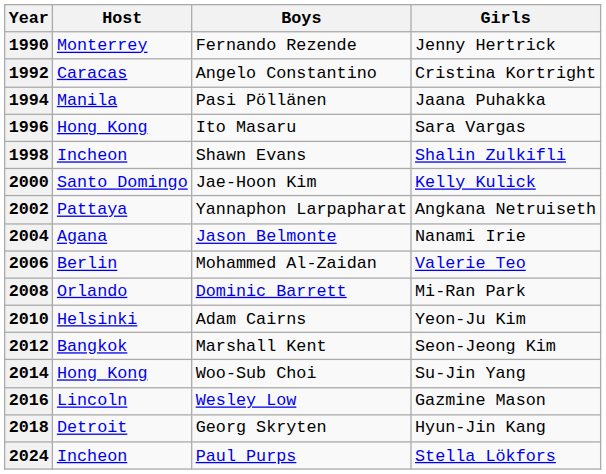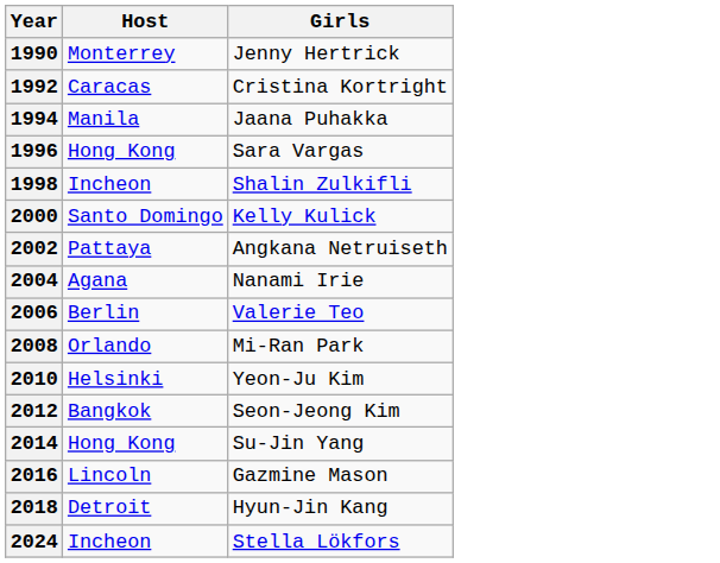 <table class="wikitable">
 <tr>
 <th scope="col">Year</th>
 <th scope="col">Host</th>
-<th scope="col">Boys</th>
 <th scope="col">Girls</th>
 </tr>
 <tr>
 <th scope="row">1990</th>
 <td><a href='#'>Monterrey</a></td>
-<td> Fernando Rezende</td>
 <td> Jenny Hertrick</td>
 </tr>
 <tr>
 <th scope="row">1992</th>
 <td><a href='#'>Caracas</a></td>
-<td> Angelo Constantino</td>
 <td> Cristina Kortright</td>
 </tr>
 <tr>
 <th scope="row">1994</th>
 <td><a href='#'>Manila</a></td>
-<td> Pasi Pöllänen</td>
 <td> Jaana Puhakka</td>
 </tr>
 <tr>
 <th scope="row">1996</th>
 <td><a href='#'>Hong Kong</a></td>
-<td> Ito Masaru</td>
 <td> Sara Vargas</td>
 </tr>
 <tr>
 <th scope="row">1998</th>
 <td><a href='#'>Incheon</a></td>
-<td> Shawn Evans</td>
 <td> <a href='#'>Shalin Zulkifli</a></td>
 </tr>
 <tr>
 <th scope="row">2000</th>
 <td><a href='#'>Santo Domingo</a></td>
-<td> Jae-Hoon Kim</td>
 <td> <a href='#'>Kelly Kulick</a></td>
 </tr>
 <tr>
 <th scope="row">2002</th>
 <td><a href='#'>Pattaya</a></td>
-<td> Yannaphon Larpapharat</td>
 <td> Angkana Netruiseth</td>
 </tr>
 <tr>
 <th scope="row">2004</th>
 <td><a href='#'>Agana</a></td>
-<td> <a href='#'>Jason Belmonte</a></td>
 <td> Nanami Irie</td>
 </tr>
 <tr>
 <th scope="row">2006</th>
 <td><a href='#'>Berlin</a></td>
-<td> Mohammed Al-Zaidan</td>
 <td> <a href='#'>Valerie Teo</a></td>
 </tr>
 <tr>
 <th scope="row">2008</th>
 <td><a href='#'>Orlando</a></td>
-<td> <a href='#'>Dominic Barrett</a></td>
 <td> Mi-Ran Park</td>
 </tr>
 <tr>
 <th scope="row">2010</th>
 <td><a href='#'>Helsinki</a></td>
-<td> Adam Cairns</td>
 <td> Yeon-Ju Kim</td>
 </tr>
 <tr>
 <th scope="row">2012</th>
 <td><a href='#'>Bangkok</a></td>
-<td> Marshall Kent</td>
 <td> Seon-Jeong Kim</td>
 </tr>
 <tr>
 <th scope="row">2014</th>
 <td><a href='#'>Hong Kong</a></td>
-<td> Woo-Sub Choi</td>
 <td> Su-Jin Yang</td>
 </tr>
 <tr>
 <th scope="row">2016</th>
 <td><a href='#'>Lincoln</a></td>
-<td> <a href='#'>Wesley Low</a></td>
 <td> Gazmine Mason</td>
 </tr>
 <tr>
 <th scope="row">2018</th>
 <td><a href='#'>Detroit</a></td>
-<td> Georg Skryten</td>
 <td> Hyun-Jin Kang</td>
 </tr>
 <tr>
 <th scope="row">2024</th>
 <td><a href='#'>Incheon</a></td>
-<td> <a href='#'>Paul Purps</a></td>
 <td> <a href='#'>Stella Lökfors</a></td>
 </tr>
 </table>
